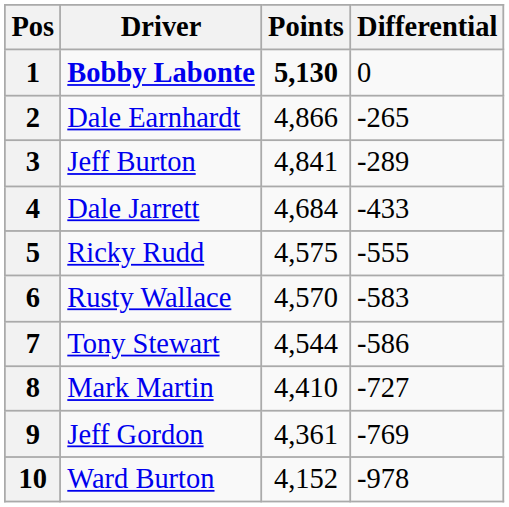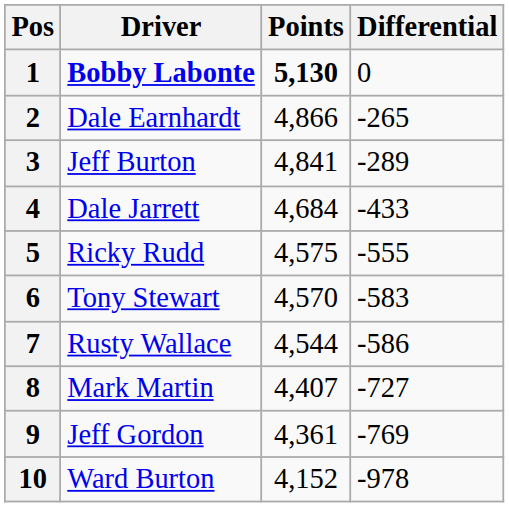 <table class="wikitable">
 <tr>
 <th>Pos</th>
 <th>Driver</th>
 <th>Points</th>
 <th>Differential</th>
 </tr>
 <tr>
 <th>1 </th>
 <td><strong><a href='#'>Bobby Labonte</a></strong></td>
 <td style="text-align:center;"><strong>5,130</strong></td>
 <td>0</td>
 </tr>
 <tr>
 <th>2 </th>
 <td><a href='#'>Dale Earnhardt</a></td>
 <td style="text-align:center;">4,866</td>
 <td>-265</td>
 </tr>
 <tr>
 <th>3 </th>
 <td><a href='#'>Jeff Burton</a></td>
 <td style="text-align:center;">4,841</td>
 <td>-289</td>
 </tr>
 <tr>
 <th>4 </th>
 <td><a href='#'>Dale Jarrett</a></td>
 <td style="text-align:center;">4,684</td>
 <td>-433</td>
 </tr>
 <tr>
 <th>5 </th>
 <td><a href='#'>Ricky Rudd</a></td>
 <td style="text-align:center;">4,575</td>
 <td>-555</td>
 </tr>
 <tr>
 <th>6 </th>
-<td><a href='#'>Rusty Wallace</a></td>
+<td><a href='#'>Tony Stewart</a></td>
 <td style="text-align:center;">4,570</td>
 <td>-583</td>
 </tr>
 <tr>
 <th>7 </th>
-<td><a href='#'>Tony Stewart</a></td>
+<td><a href='#'>Rusty Wallace</a></td>
 <td style="text-align:center;">4,544</td>
 <td>-586</td>
 </tr>
 <tr>
 <th>8 </th>
 <td><a href='#'>Mark Martin</a></td>
-<td style="text-align:center;">4,410</td>
+<td style="text-align:center;">4,407</td>
 <td>-727</td>
 </tr>
 <tr>
 <th>9 </th>
 <td><a href='#'>Jeff Gordon</a></td>
 <td style="text-align:center;">4,361</td>
 <td>-769</td>
 </tr>
 <tr>
 <th>10 </th>
 <td><a href='#'>Ward Burton</a></td>
 <td style="text-align:center;">4,152</td>
 <td>-978</td>
 </tr>
 </table>
